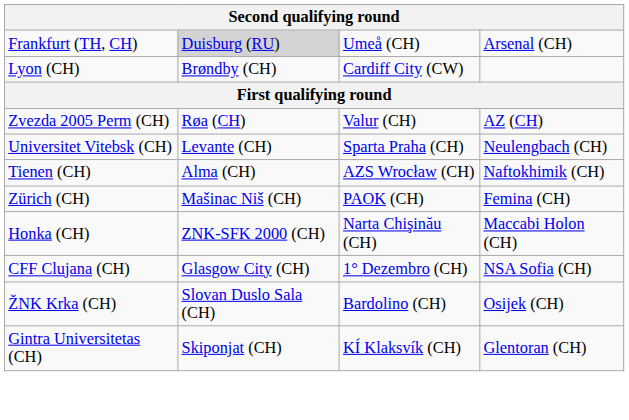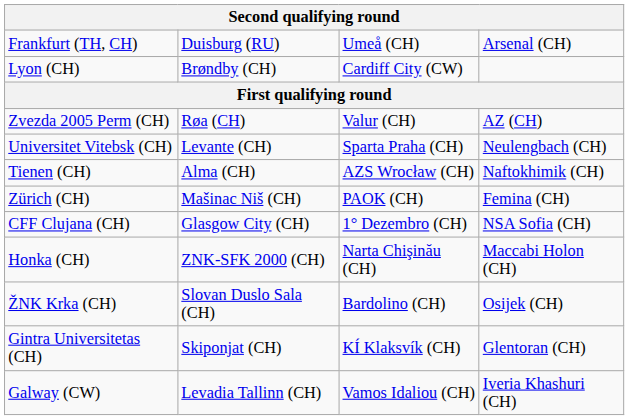 <table class="wikitable">
 <tr>
 <th colspan="4">Second qualifying round</th>
 </tr>
 <tr>
 <td> <a href='#'>Frankfurt</a> (<a href='#'>TH</a>, <a href='#'>CH</a>)</td>
-<td style="background: lightgrey;"> <a href='#'>Duisburg</a> (<a href='#'>RU</a>)</td>
+<td> <a href='#'>Duisburg</a> (<a href='#'>RU</a>)</td>
 <td> <a href='#'>Umeå</a> (CH)</td>
 <td> <a href='#'>Arsenal</a> (CH)</td>
 </tr>
 <tr>
 <td> <a href='#'>Lyon</a> (CH)</td>
 <td> <a href='#'>Brøndby</a> (CH)</td>
 <td> <a href='#'>Cardiff City</a> (CW)</td>
 <td></td>
 </tr>
 <tr>
 <th colspan="4">First qualifying round</th>
 </tr>
 <tr>
 <td> <a href='#'>Zvezda 2005 Perm</a> (CH)</td>
 <td> <a href='#'>Røa</a> (<a href='#'>CH</a>)</td>
 <td> <a href='#'>Valur</a> (CH)</td>
 <td> <a href='#'>AZ</a> (<a href='#'>CH</a>)</td>
 </tr>
 <tr>
 <td> <a href='#'>Universitet Vitebsk</a> (CH)</td>
 <td> <a href='#'>Levante</a> (CH)</td>
 <td> <a href='#'>Sparta Praha</a> (CH)</td>
 <td> <a href='#'>Neulengbach</a> (CH)</td>
 </tr>
 <tr>
 <td> <a href='#'>Tienen</a> (CH)</td>
 <td> <a href='#'>Alma</a> (CH)</td>
 <td> <a href='#'>AZS Wrocław</a> (CH)</td>
 <td> <a href='#'>Naftokhimik</a> (CH)</td>
 </tr>
 <tr>
 <td> <a href='#'>Zürich</a> (CH)</td>
 <td> <a href='#'>Mašinac Niš</a> (CH)</td>
 <td> <a href='#'>PAOK</a> (CH)</td>
 <td> <a href='#'>Femina</a> (CH)</td>
 </tr>
 <tr>
+<td> <a href='#'>CFF Clujana</a> (CH)</td>
+<td> <a href='#'>Glasgow City</a> (CH)</td>
+<td> <a href='#'>1° Dezembro</a> (CH)</td>
+<td> <a href='#'>NSA Sofia</a> (CH)</td>
+</tr>
+<tr>
 <td> <a href='#'>Honka</a> (CH)</td>
 <td> <a href='#'>ZNK-SFK 2000</a> (CH)</td>
 <td> <a href='#'>Narta Chişinău</a> (CH)</td>
 <td> <a href='#'>Maccabi Holon</a> (CH)</td>
-</tr>
-<tr>
-<td> <a href='#'>CFF Clujana</a> (CH)</td>
-<td> <a href='#'>Glasgow City</a> (CH)</td>
-<td> <a href='#'>1° Dezembro</a> (CH)</td>
-<td> <a href='#'>NSA Sofia</a> (CH)</td>
 </tr>
 <tr>
 <td> <a href='#'>ŽNK Krka</a> (CH)</td>
 <td> <a href='#'>Slovan Duslo Sala</a> (CH)</td>
 <td> <a href='#'>Bardolino</a> (CH)</td>
 <td> <a href='#'>Osijek</a> (CH)</td>
 </tr>
 <tr>
 <td> <a href='#'>Gintra Universitetas</a> (CH)</td>
 <td> <a href='#'>Skiponjat</a> (CH)</td>
 <td> <a href='#'>KÍ Klaksvík</a> (CH)</td>
 <td> <a href='#'>Glentoran</a> (CH)</td>
 </tr>
+<tr>
+<td> <a href='#'>Galway</a> (CW)</td>
+<td> <a href='#'>Levadia Tallinn</a> (CH)</td>
+<td> <a href='#'>Vamos Idaliou</a> (CH)</td>
+<td> <a href='#'>Iveria Khashuri</a> (CH)</td>
+</tr>
 </table>
